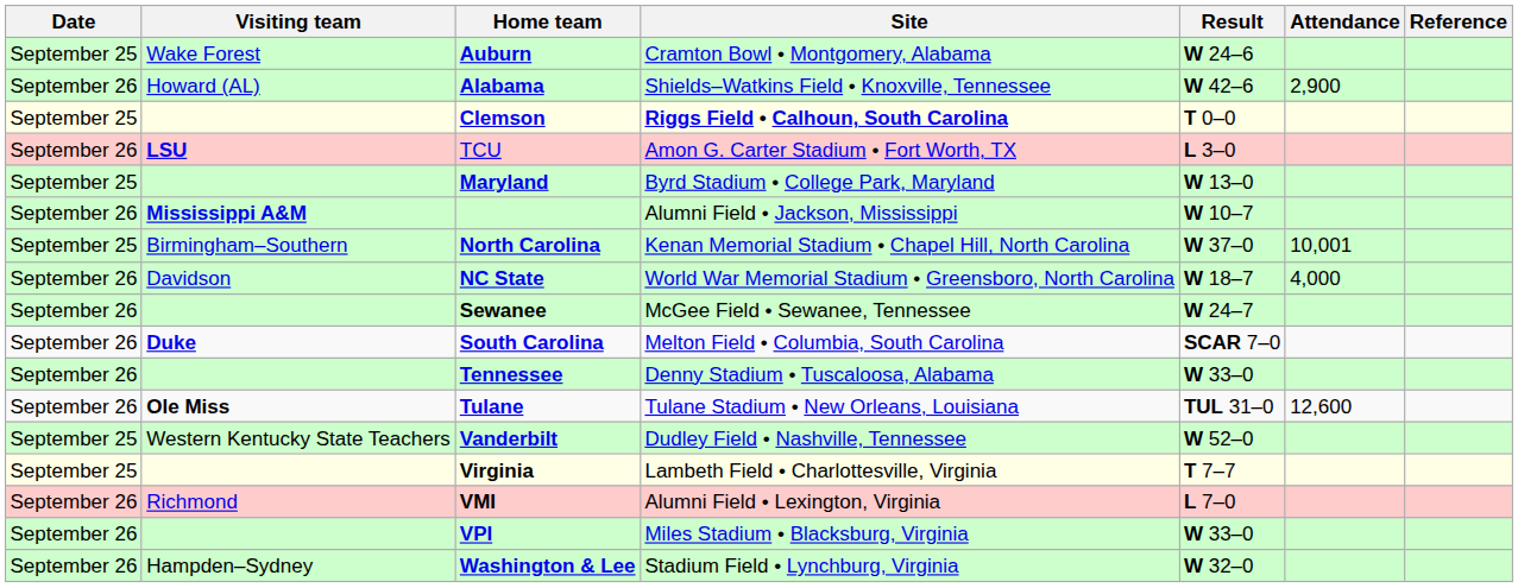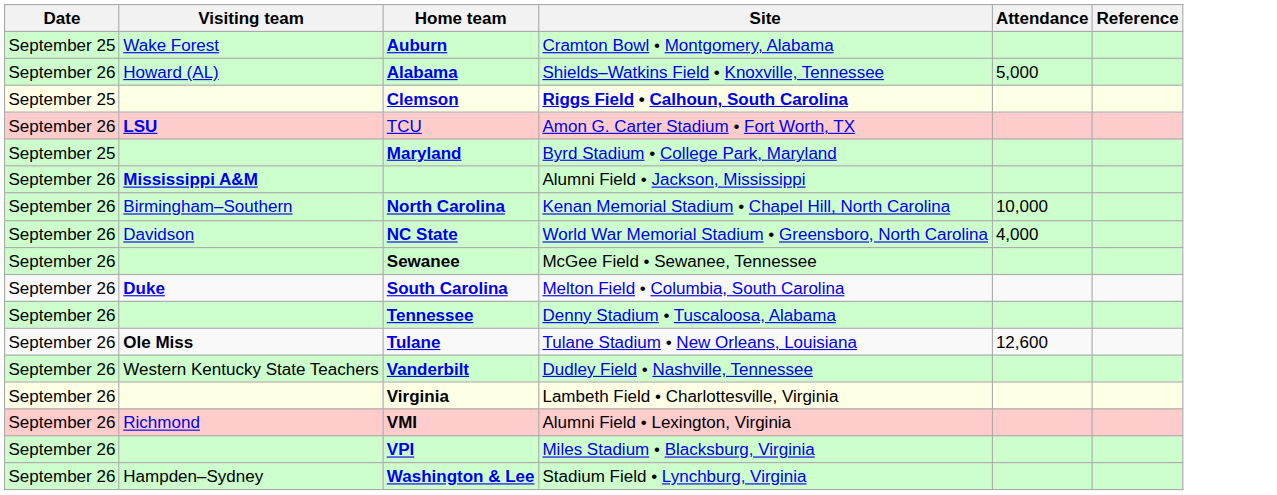 <table class="wikitable" style="font-size:95%;">
 <tr>
 <th>Date</th>
 <th>Visiting team</th>
 <th>Home team</th>
 <th>Site</th>
-<th>Result</th>
 <th>Attendance</th>
 <th class="unsortable">Reference</th>
 </tr>
 <tr bgcolor=ccffcc>
 <td>September 25</td>
 <td><a href='#'>Wake Forest</a></td>
 <td><strong><a href='#'>Auburn</a></strong></td>
 <td><a href='#'>Cramton Bowl</a> • <a href='#'>Montgomery, Alabama</a></td>
-<td><strong>W</strong> 24–6</td>
 <td></td>
 <td></td>
 </tr>
 <tr bgcolor=ccffcc>
 <td>September 26</td>
 <td><a href='#'>Howard (AL)</a></td>
 <td><strong><a href='#'>Alabama</a></strong></td>
 <td><a href='#'>Shields–Watkins Field</a> • <a href='#'>Knoxville, Tennessee</a></td>
-<td><strong>W</strong> 42–6</td>
-<td>2,900</td>
+<td>5,000</td>
 <td></td>
 </tr>
 <tr bgcolor=ffffe6>
 <td>September 25</td>
 <td></td>
 <td><strong><a href='#'>Clemson</a></strong></td>
 <td><strong><a href='#'>Riggs Field</a> • <a href='#'>Calhoun, South Carolina</a></strong></td>
-<td><strong>T</strong> 0–0</td>
 <td></td>
 <td></td>
 </tr>
 <tr bgcolor=ffcccc>
 <td>September 26</td>
 <td><strong><a href='#'>LSU</a></strong></td>
 <td><a href='#'>TCU</a></td>
 <td><a href='#'>Amon G. Carter Stadium</a> • <a href='#'>Fort Worth, TX</a></td>
-<td><strong>L</strong> 3–0</td>
 <td></td>
 <td></td>
 </tr>
 <tr bgcolor=ccffcc>
 <td>September 25</td>
 <td></td>
 <td><strong><a href='#'>Maryland</a></strong></td>
 <td><a href='#'>Byrd Stadium</a> • <a href='#'>College Park, Maryland</a></td>
-<td><strong>W</strong> 13–0</td>
 <td></td>
 <td></td>
 </tr>
 <tr bgcolor=ccffcc>
 <td>September 26</td>
 <td><strong><a href='#'>Mississippi A&M</a></strong></td>
 <td></td>
 <td>Alumni Field • <a href='#'>Jackson, Mississippi</a></td>
-<td><strong>W</strong> 10–7</td>
 <td></td>
 <td></td>
 </tr>
 <tr bgcolor=ccffcc>
-<td>September 25</td>
+<td>September 26</td>
 <td><a href='#'>Birmingham–Southern</a></td>
 <td><strong><a href='#'>North Carolina</a></strong></td>
 <td><a href='#'>Kenan Memorial Stadium</a> • <a href='#'>Chapel Hill, North Carolina</a></td>
-<td><strong>W</strong> 37–0</td>
-<td>10,001</td>
+<td>10,000</td>
 <td></td>
 </tr>
 <tr bgcolor=ccffcc>
 <td>September 26</td>
 <td><a href='#'>Davidson</a></td>
 <td><strong><a href='#'>NC State</a></strong></td>
 <td><a href='#'>World War Memorial Stadium</a> • <a href='#'>Greensboro, North Carolina</a></td>
-<td><strong>W</strong> 18–7</td>
 <td>4,000</td>
 <td></td>
 </tr>
 <tr bgcolor=ccffcc>
 <td>September 26</td>
 <td></td>
 <td><strong>Sewanee</strong></td>
 <td>McGee Field • Sewanee, Tennessee</td>
-<td><strong>W</strong> 24–7</td>
 <td></td>
 <td></td>
 </tr>
 <tr bgcolor=>
 <td>September 26</td>
 <td><strong><a href='#'>Duke</a></strong></td>
 <td><strong><a href='#'>South Carolina</a></strong></td>
 <td><a href='#'>Melton Field</a> • <a href='#'>Columbia, South Carolina</a></td>
-<td><strong>SCAR</strong> 7–0</td>
 <td></td>
 <td></td>
 </tr>
 <tr bgcolor=ccffcc>
 <td>September 26</td>
 <td></td>
 <td><strong><a href='#'>Tennessee</a></strong></td>
 <td><a href='#'>Denny Stadium</a> • <a href='#'>Tuscaloosa, Alabama</a></td>
-<td><strong>W</strong> 33–0</td>
 <td></td>
 <td></td>
 </tr>
 <tr bgcolor=>
 <td>September 26</td>
 <td><strong>Ole Miss</strong></td>
 <td><strong><a href='#'>Tulane</a></strong></td>
 <td><a href='#'>Tulane Stadium</a> • <a href='#'>New Orleans, Louisiana</a></td>
-<td><strong>TUL</strong> 31–0</td>
 <td>12,600</td>
 <td></td>
 </tr>
 <tr bgcolor=ccffcc>
-<td>September 25</td>
+<td>September 26</td>
 <td>Western Kentucky State Teachers</td>
 <td><strong><a href='#'>Vanderbilt</a></strong></td>
 <td><a href='#'>Dudley Field</a> • <a href='#'>Nashville, Tennessee</a></td>
-<td><strong>W</strong> 52–0</td>
 <td></td>
 <td></td>
 </tr>
 <tr bgcolor=ffffe6>
-<td>September 25</td>
+<td>September 26</td>
 <td></td>
 <td><strong>Virginia</strong></td>
 <td>Lambeth Field • Charlottesville, Virginia</td>
-<td><strong>T</strong> 7–7</td>
 <td></td>
 <td></td>
 </tr>
 <tr bgcolor=ffcccc>
 <td>September 26</td>
 <td><a href='#'>Richmond</a></td>
 <td><strong>VMI</strong></td>
 <td>Alumni Field • Lexington, Virginia</td>
-<td><strong>L</strong> 7–0</td>
 <td></td>
 <td></td>
 </tr>
 <tr bgcolor=ccffcc>
 <td>September 26</td>
 <td></td>
 <td><strong><a href='#'>VPI</a></strong></td>
 <td><a href='#'>Miles Stadium</a> • <a href='#'>Blacksburg, Virginia</a></td>
-<td><strong>W</strong> 33–0</td>
 <td></td>
 <td></td>
 </tr>
 <tr bgcolor=ccffcc>
 <td>September 26</td>
 <td>Hampden–Sydney</td>
 <td><strong><a href='#'>Washington & Lee</a></strong></td>
 <td>Stadium Field • <a href='#'>Lynchburg, Virginia</a></td>
-<td><strong>W</strong> 32–0</td>
 <td></td>
 <td></td>
 </tr>
 </table>
